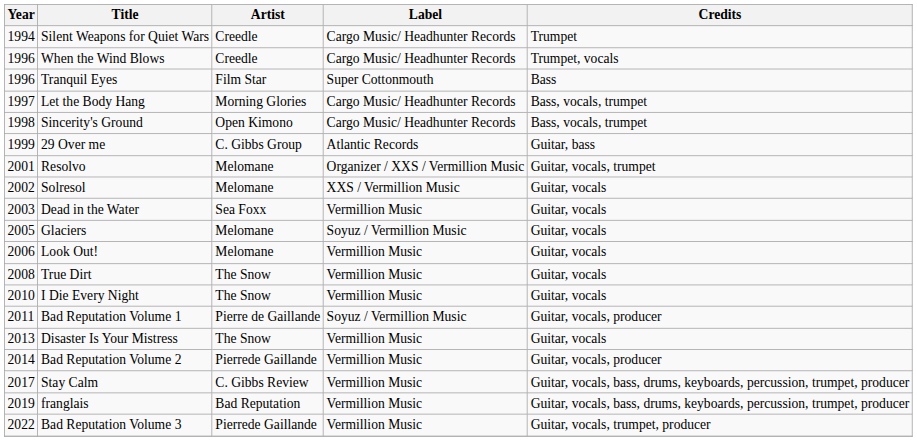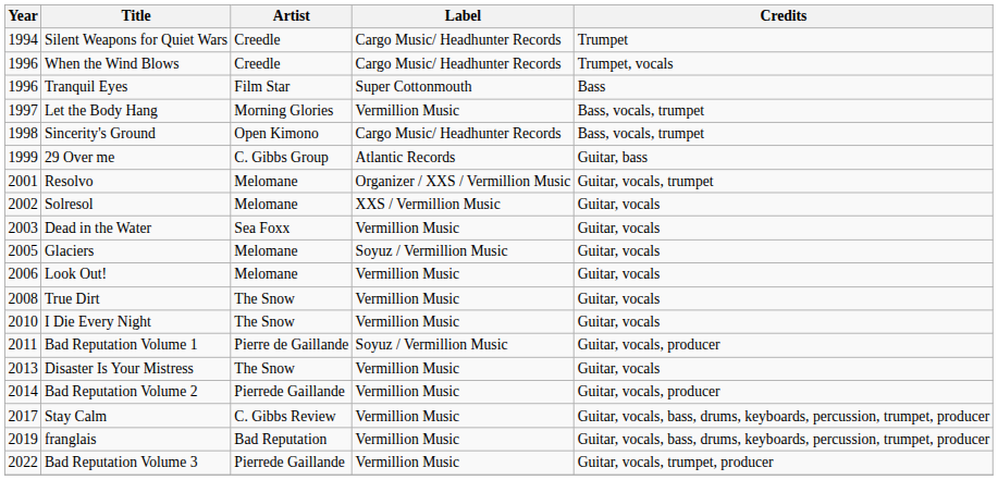 <table class="wikitable sortable">
 <tr>
 <th>Year</th>
 <th>Title</th>
 <th>Artist</th>
 <th>Label</th>
 <th>Credits</th>
 </tr>
 <tr>
 <td>1994</td>
 <td>Silent Weapons for Quiet Wars</td>
 <td>Creedle</td>
 <td>Cargo Music/ Headhunter Records</td>
 <td>Trumpet</td>
 </tr>
 <tr>
 <td>1996</td>
 <td>When the Wind Blows</td>
 <td>Creedle</td>
 <td>Cargo Music/ Headhunter Records</td>
 <td>Trumpet, vocals</td>
 </tr>
 <tr>
 <td>1996</td>
 <td>Tranquil Eyes</td>
 <td>Film Star</td>
 <td>Super Cottonmouth</td>
 <td>Bass</td>
 </tr>
 <tr>
 <td>1997</td>
 <td>Let the Body Hang</td>
 <td>Morning Glories</td>
-<td>Cargo Music/ Headhunter Records</td>
+<td>Vermillion Music</td>
 <td>Bass, vocals, trumpet</td>
 </tr>
 <tr>
 <td>1998</td>
 <td>Sincerity's Ground</td>
 <td>Open Kimono</td>
 <td>Cargo Music/ Headhunter Records</td>
 <td>Bass, vocals, trumpet</td>
 </tr>
 <tr>
 <td>1999</td>
 <td>29 Over me</td>
 <td>C. Gibbs Group</td>
 <td>Atlantic Records</td>
 <td>Guitar, bass</td>
 </tr>
 <tr>
 <td>2001</td>
 <td>Resolvo</td>
 <td>Melomane</td>
 <td>Organizer / XXS / Vermillion Music</td>
 <td>Guitar, vocals, trumpet</td>
 </tr>
 <tr>
 <td>2002</td>
 <td>Solresol</td>
 <td>Melomane</td>
 <td>XXS / Vermillion Music</td>
 <td>Guitar, vocals</td>
 </tr>
 <tr>
 <td>2003</td>
 <td>Dead in the Water</td>
 <td>Sea Foxx</td>
 <td>Vermillion Music</td>
 <td>Guitar, vocals</td>
 </tr>
 <tr>
 <td>2005</td>
 <td>Glaciers</td>
 <td>Melomane</td>
 <td>Soyuz / Vermillion Music</td>
 <td>Guitar, vocals</td>
 </tr>
 <tr>
 <td>2006</td>
 <td>Look Out!</td>
 <td>Melomane</td>
 <td>Vermillion Music</td>
 <td>Guitar, vocals</td>
 </tr>
 <tr>
 <td>2008</td>
 <td>True Dirt</td>
 <td>The Snow</td>
 <td>Vermillion Music</td>
 <td>Guitar, vocals</td>
 </tr>
 <tr>
 <td>2010</td>
 <td>I Die Every Night</td>
 <td>The Snow</td>
 <td>Vermillion Music</td>
 <td>Guitar, vocals</td>
 </tr>
 <tr>
 <td>2011</td>
 <td>Bad Reputation Volume 1</td>
 <td>Pierre de Gaillande</td>
 <td>Soyuz / Vermillion Music</td>
 <td>Guitar, vocals, producer</td>
 </tr>
 <tr>
 <td>2013</td>
 <td>Disaster Is Your Mistress</td>
 <td>The Snow</td>
 <td>Vermillion Music</td>
 <td>Guitar, vocals</td>
 </tr>
 <tr>
 <td>2014</td>
 <td>Bad Reputation Volume 2</td>
 <td>Pierrede Gaillande</td>
 <td>Vermillion Music</td>
 <td>Guitar, vocals, producer</td>
 </tr>
 <tr>
 <td>2017</td>
 <td>Stay Calm</td>
 <td>C. Gibbs Review</td>
 <td>Vermillion Music</td>
 <td>Guitar, vocals, bass, drums, keyboards, percussion, trumpet, producer</td>
 </tr>
 <tr>
 <td>2019</td>
 <td>franglais</td>
 <td>Bad Reputation</td>
 <td>Vermillion Music</td>
 <td>Guitar, vocals, bass, drums, keyboards, percussion, trumpet, producer</td>
 </tr>
 <tr>
 <td>2022</td>
 <td>Bad Reputation Volume 3</td>
 <td>Pierrede Gaillande</td>
 <td>Vermillion Music</td>
 <td>Guitar, vocals, trumpet, producer</td>
 </tr>
 <tr>
 </tr>
 </table>
